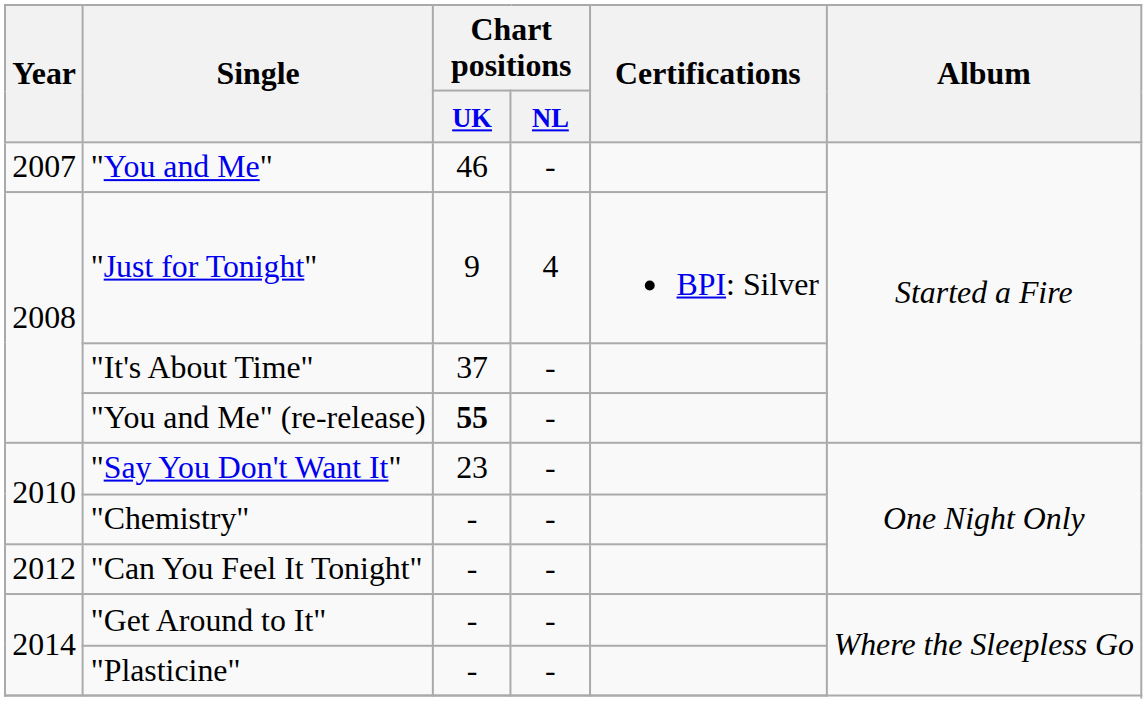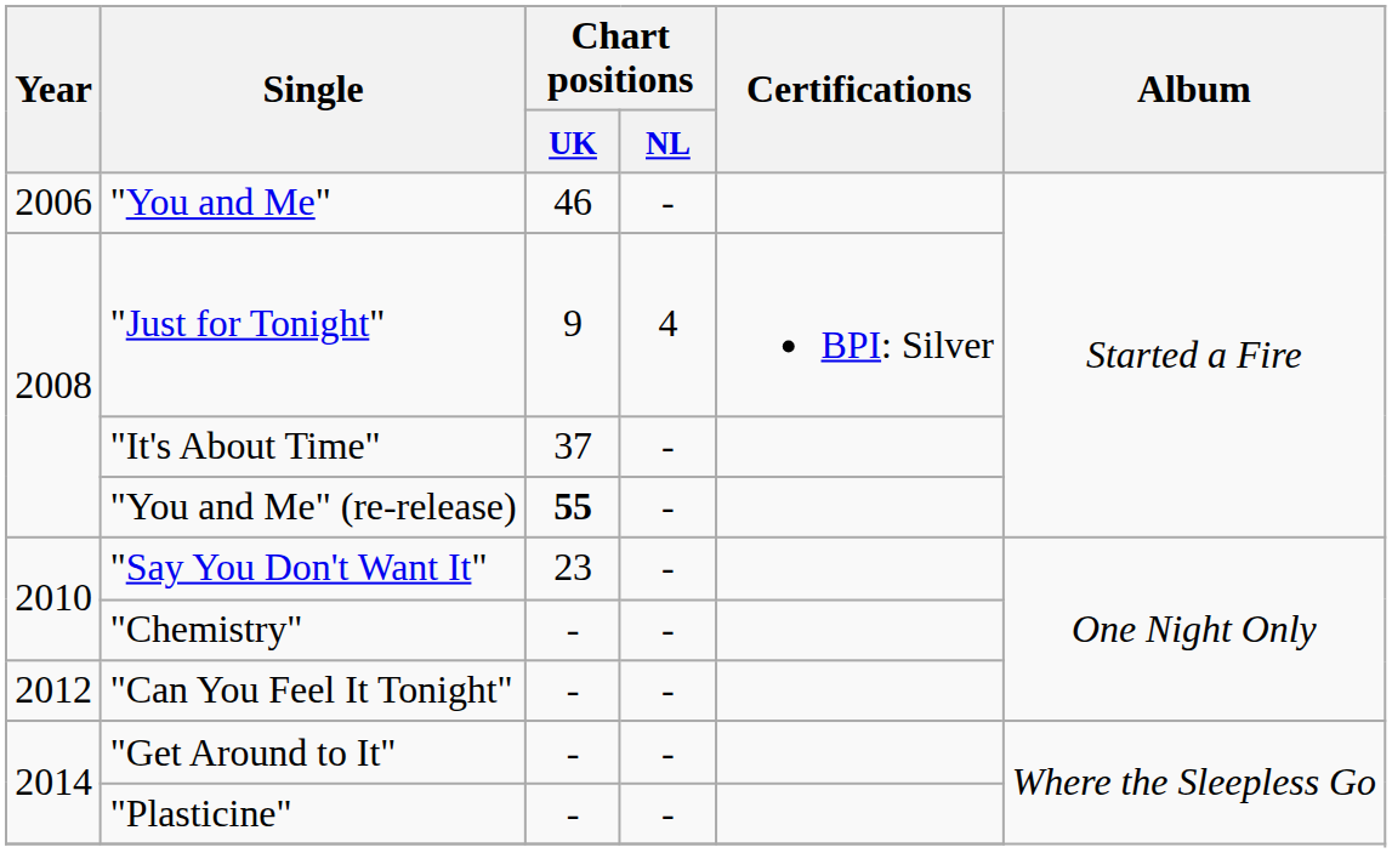 <table class="wikitable">
 <tr>
 <th rowspan="2">Year</th>
 <th rowspan="2">Single</th>
 <th colspan="2">Chart positions</th>
 <th rowspan="2">Certifications</th>
 <th rowspan="2">Album</th>
 </tr>
 <tr>
 <th style="width:2em;"><small><a href='#'>UK</a></small></th>
 <th style="width:2em;"><small><a href='#'>NL</a></small></th>
 </tr>
 <tr>
-<td style="text-align:center;">2007</td>
+<td style="text-align:center;">2006</td>
 <td align="left">"<a href='#'>You and Me</a>"</td>
 <td style="text-align:center;">46</td>
 <td style="text-align:center;">-</td>
 <td></td>
 <td style="text-align:center;" rowspan="4"><em>Started a Fire</em></td>
 </tr>
 <tr>
 <td style="text-align:center; text-align:center;" rowspan="3">2008</td>
 <td align="left">"<a href='#'>Just for Tonight</a>"</td>
 <td style="text-align:center;">9</td>
 <td style="text-align:center;">4</td>
 <td><br><ul><li><a href='#'>BPI</a>: Silver</li></ul></td>
 </tr>
 <tr>
 <td align="left">"It's About Time"</td>
 <td style="text-align:center;">37</td>
 <td style="text-align:center;">-</td>
 <td></td>
 </tr>
 <tr>
 <td align="left">"You and Me" (re-release)</td>
 <td style="text-align:center;"><strong>55</strong></td>
 <td style="text-align:center;">-</td>
 <td></td>
 </tr>
 <tr>
 <td style="text-align:center; text-align:center;" rowspan="2">2010</td>
 <td align="left">"<a href='#'>Say You Don't Want It</a>"</td>
 <td style="text-align:center;">23</td>
 <td style="text-align:center;">-</td>
 <td></td>
 <td style="text-align:center;" rowspan="3"><em>One Night Only</em></td>
 </tr>
 <tr>
 <td align="left">"Chemistry"</td>
 <td style="text-align:center;">-</td>
 <td style="text-align:center;">-</td>
 <td></td>
 </tr>
 <tr>
 <td style="text-align:center; text-align:center;">2012</td>
 <td align="left">"Can You Feel It Tonight"</td>
 <td style="text-align:center;">-</td>
 <td style="text-align:center;">-</td>
 <td></td>
 </tr>
 <tr>
 <td style="text-align:center; text-align:center;" rowspan="2">2014</td>
 <td align="left">"Get Around to It"</td>
 <td style="text-align:center;">-</td>
 <td style="text-align:center;">-</td>
 <td></td>
 <td style="text-align:center;" rowspan="3"><em>Where the Sleepless Go</em></td>
 </tr>
 <tr>
 <td align="left">"Plasticine"</td>
 <td style="text-align:center;">-</td>
 <td style="text-align:center;">-</td>
 <td></td>
 </tr>
 <tr>
 </tr>
 </table>
